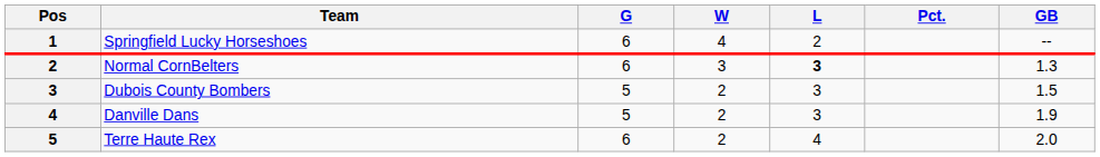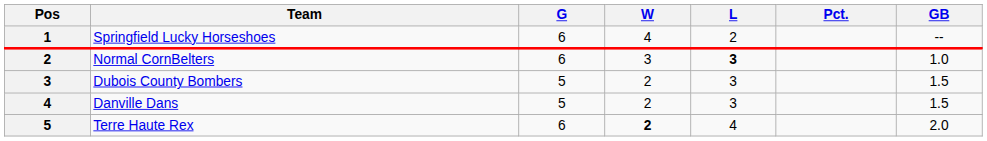 <table class="wikitable plainrowheaders" width="90%" style="text-align:center;">
 <tr>
 <th scope="col" width="5%">Pos</th>
 <th scope="col" width="25%">Team</th>
 <th scope="col" width="5%"><a href='#'>G</a></th>
 <th scope="col" width="5%"><a href='#'>W</a></th>
 <th scope="col" width="5%"><a href='#'>L</a></th>
 <th scope="col" width="7%"><a href='#'>Pct.</a></th>
 <th scope="col" width="5%"><a href='#'>GB</a></th>
 </tr>
 <tr>
 <th>1</th>
 <td style="text-align:left;"><a href='#'>Springfield Lucky Horseshoes</a></td>
 <td>6</td>
 <td>4</td>
 <td>2</td>
 <td></td>
 <td>--</td>
 </tr>
 <tr>
 </tr>
 <tr |- style="border-top:3px solid red;">
 <th>2</th>
 <td style="text-align:left;"><a href='#'>Normal CornBelters</a></td>
 <td>6</td>
 <td>3</td>
 <td><strong>3</strong></td>
 <td></td>
-<td>1.3</td>
+<td>1.0</td>
 </tr>
 <tr>
 <th>3</th>
 <td style="text-align:left;"><a href='#'>Dubois County Bombers</a></td>
 <td>5</td>
 <td>2</td>
 <td>3</td>
 <td></td>
 <td>1.5</td>
 </tr>
 <tr>
 <th>4</th>
 <td style="text-align:left;"><a href='#'>Danville Dans</a></td>
 <td>5</td>
 <td>2</td>
 <td>3</td>
 <td></td>
-<td>1.9</td>
+<td>1.5</td>
 </tr>
 <tr>
 <th>5</th>
 <td style="text-align:left;"><a href='#'>Terre Haute Rex</a></td>
 <td>6</td>
-<td>2</td>
+<td><strong>2</strong></td>
 <td>4</td>
 <td></td>
 <td>2.0</td>
 </tr>
 </table>
